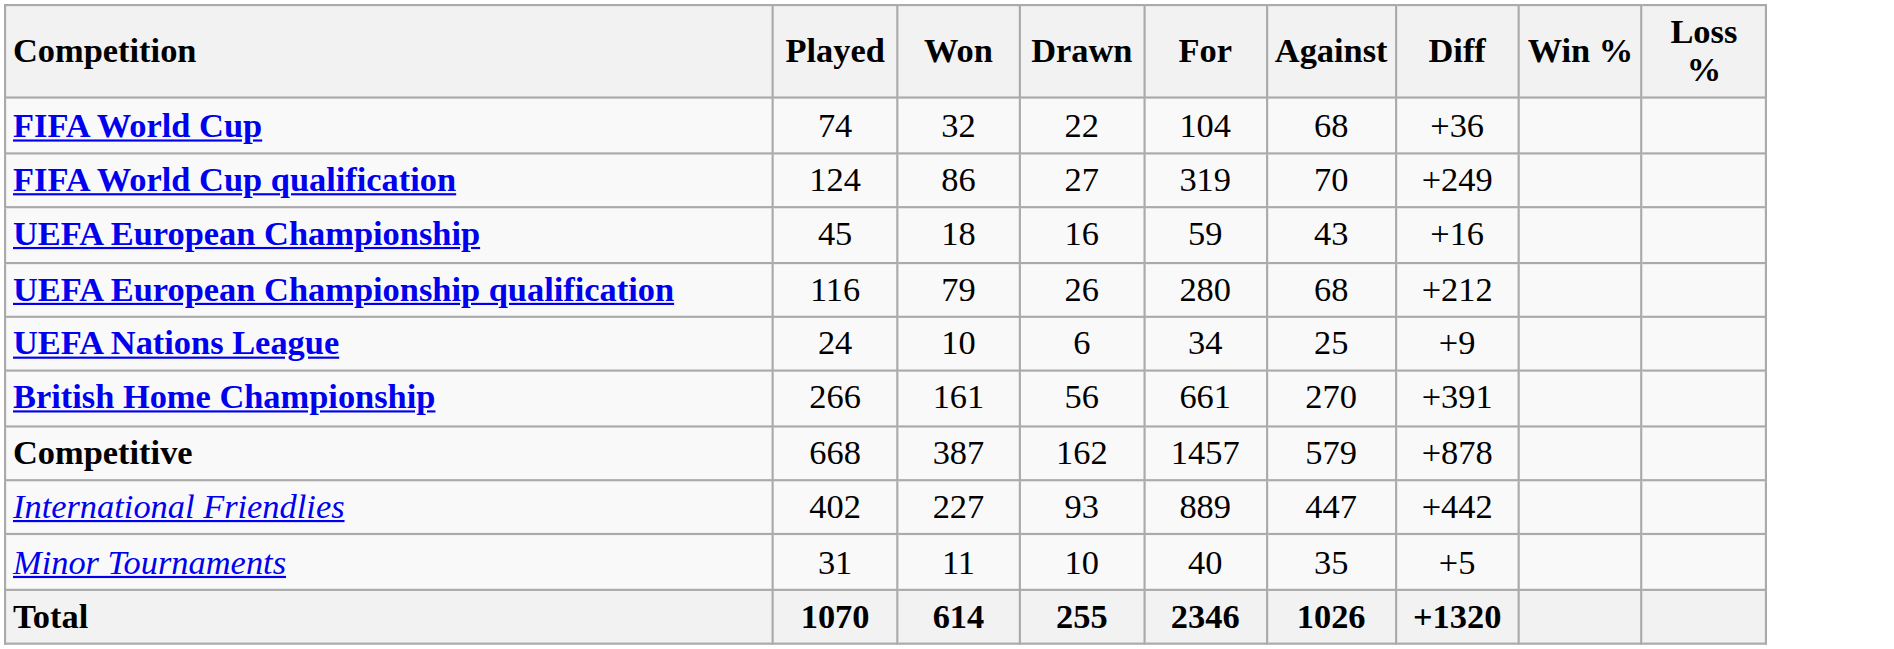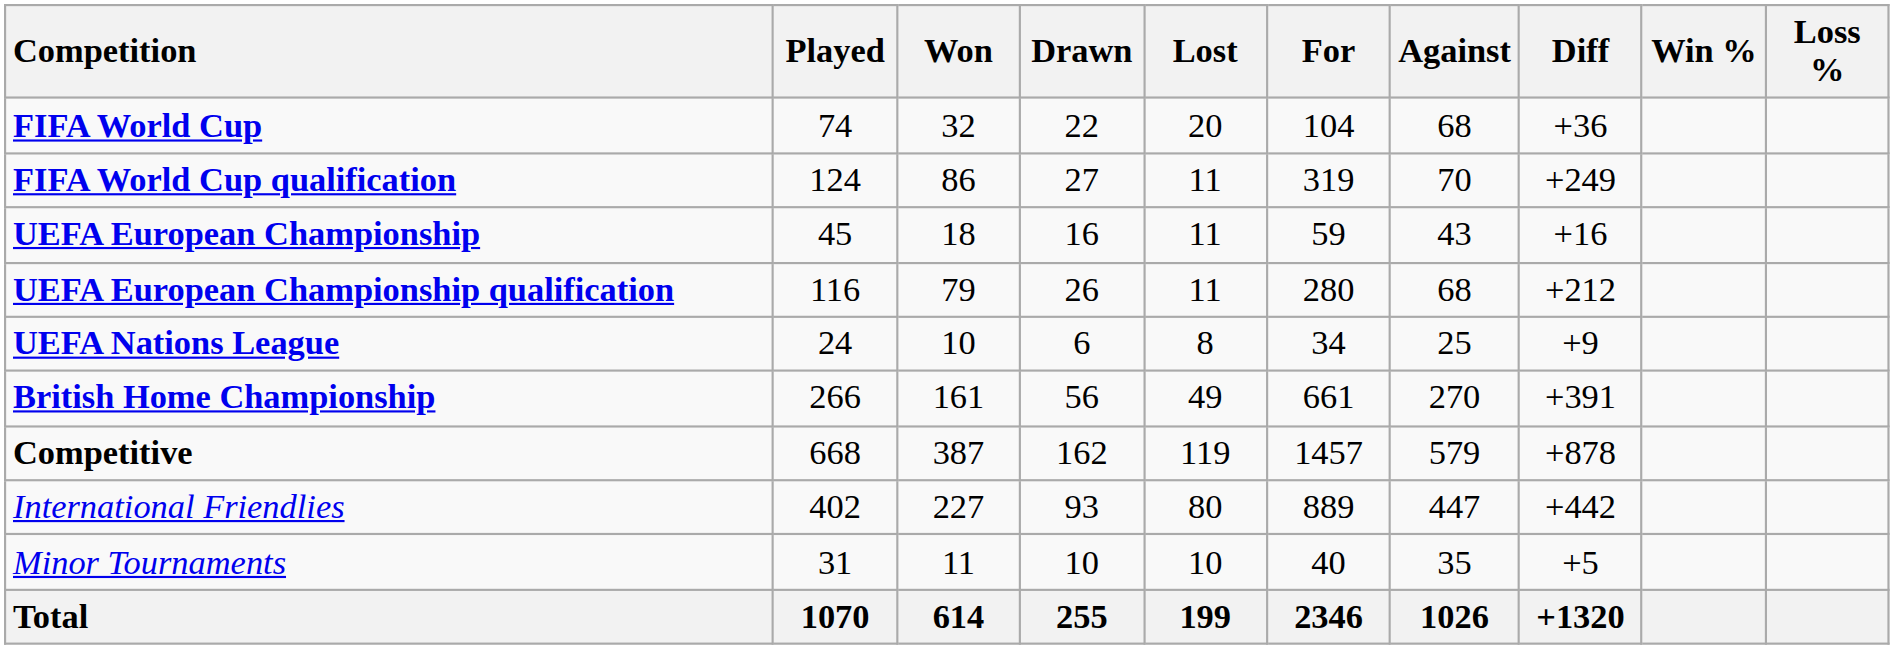 <table class="wikitable sortable" style="text-align:center;">
 <tr>
 <th style="width:350px; text-align:left;">Competition</th>
 <th style="width:50px;">Played</th>
 <th style="width:50px;">Won</th>
 <th style="width:50px;">Drawn</th>
+<th style="width:50px;">Lost</th>
 <th style="width:50px;">For</th>
 <th style="width:50px;">Against</th>
 <th style="width:50px;">Diff</th>
 <th style="width:50px;">Win %</th>
 <th style="width:50px;">Loss %</th>
 </tr>
 <tr>
 <td style="text-align:left;"><strong><a href='#'>FIFA World Cup</a></strong></td>
 <td>74</td>
 <td>32</td>
 <td>22</td>
+<td>20</td>
 <td>104</td>
 <td>68</td>
 <td>+36</td>
 <td></td>
 <td></td>
 </tr>
 <tr>
 <td style="text-align:left;"><strong><a href='#'>FIFA World Cup qualification</a></strong></td>
 <td>124</td>
 <td>86</td>
 <td>27</td>
+<td>11</td>
 <td>319</td>
 <td>70</td>
 <td>+249</td>
 <td></td>
 <td></td>
 </tr>
 <tr>
 <td style="text-align:left;"><strong><a href='#'>UEFA European Championship</a></strong></td>
 <td>45</td>
 <td>18</td>
 <td>16</td>
+<td>11</td>
 <td>59</td>
 <td>43</td>
 <td>+16</td>
 <td></td>
 <td></td>
 </tr>
 <tr>
 <td style="text-align:left;"><strong><a href='#'>UEFA European Championship qualification</a></strong></td>
 <td>116</td>
 <td>79</td>
 <td>26</td>
+<td>11</td>
 <td>280</td>
 <td>68</td>
 <td>+212</td>
 <td></td>
 <td></td>
 </tr>
 <tr>
 <td style="text-align:left;"><strong><a href='#'>UEFA Nations League</a></strong></td>
 <td>24</td>
 <td>10</td>
 <td>6</td>
+<td>8</td>
 <td>34</td>
 <td>25</td>
 <td>+9</td>
 <td></td>
 <td></td>
 </tr>
 <tr>
 <td style="text-align:left;"><strong><a href='#'>British Home Championship</a></strong></td>
 <td>266</td>
 <td>161</td>
 <td>56</td>
+<td>49</td>
 <td>661</td>
 <td>270</td>
 <td>+391</td>
 <td></td>
 <td></td>
 </tr>
 <tr>
 <td style="text-align:left;"><strong>Competitive</strong></td>
 <td>668</td>
 <td>387</td>
 <td>162</td>
+<td>119</td>
 <td>1457</td>
 <td>579</td>
 <td>+878</td>
 <td></td>
 <td></td>
 </tr>
 <tr>
 <td style="text-align:left;"><em><a href='#'>International Friendlies</a></em></td>
 <td>402</td>
 <td>227</td>
 <td>93</td>
+<td>80</td>
 <td>889</td>
 <td>447</td>
 <td>+442</td>
 <td></td>
 <td></td>
 </tr>
 <tr>
 <td style="text-align:left;"><em><a href='#'>Minor Tournaments</a></em></td>
 <td>31</td>
 <td>11</td>
+<td>10</td>
 <td>10</td>
 <td>40</td>
 <td>35</td>
 <td>+5</td>
 <td></td>
 <td></td>
 </tr>
 <tr>
 <th style="text-align:left;"><strong>Total</strong></th>
 <th>1070</th>
 <th>614</th>
 <th>255</th>
+<th>199</th>
 <th>2346</th>
 <th>1026</th>
 <th>+1320</th>
 <th></th>
 <th></th>
 </tr>
 </table>
